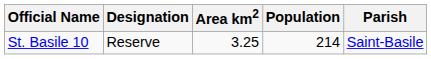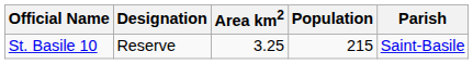 <table class="wikitable">
 <tr>
 <th>Official Name</th>
 <th>Designation</th>
 <th>Area km<sup>2</sup></th>
 <th>Population</th>
 <th>Parish</th>
 </tr>
 <tr>
 <td><a href='#'>St. Basile 10</a></td>
 <td>Reserve</td>
 <td align="right">3.25</td>
-<td align="right">214</td>
+<td align="right">215</td>
 <td align="center"><a href='#'>Saint-Basile</a></td>
 </tr>
 </table>
